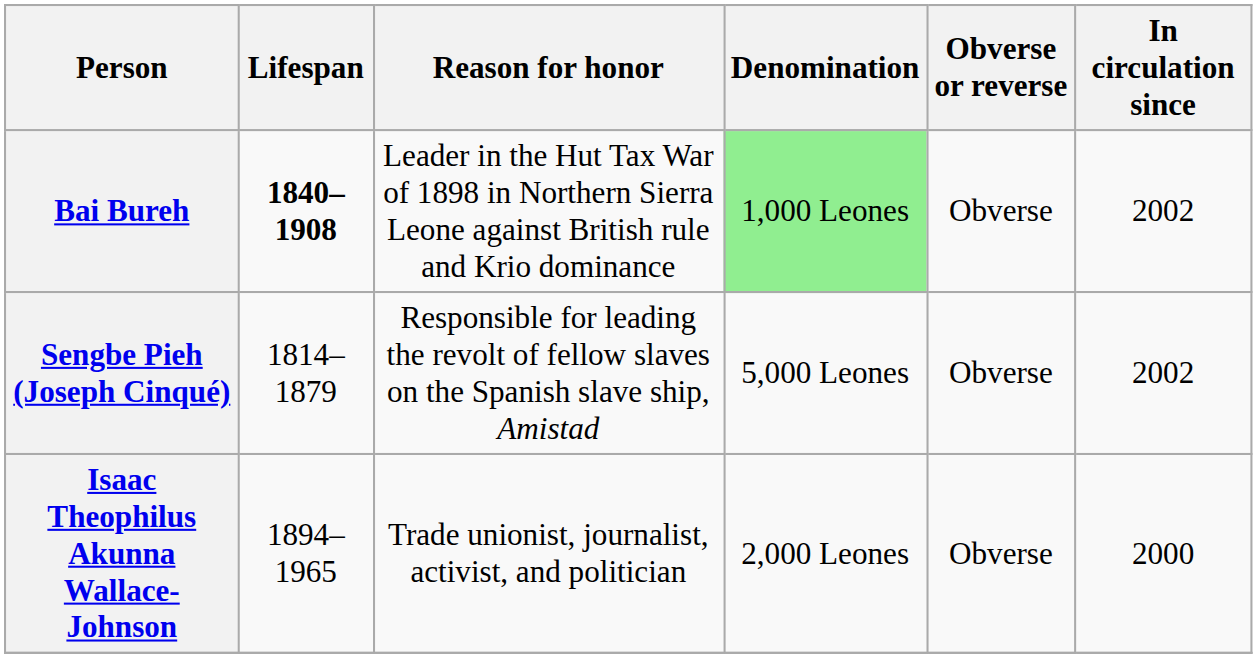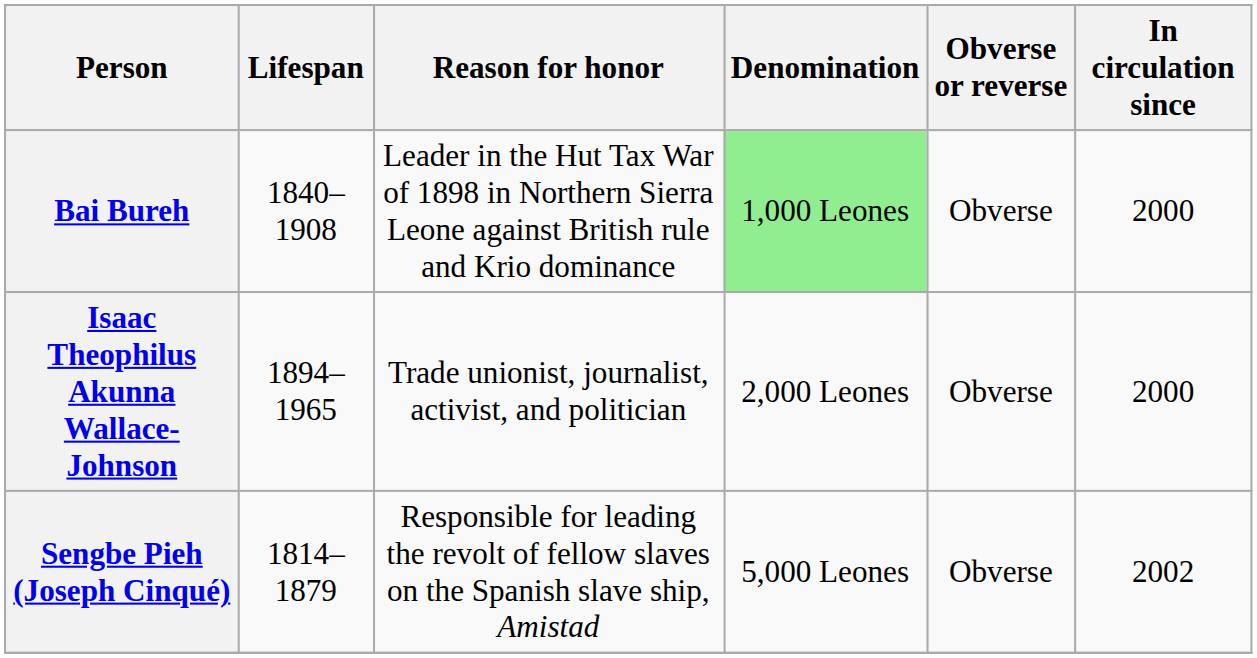 <table class="wikitable" style="font-size: 95%; text-align:center;">
 <tr>
 <th>Person</th>
 <th>Lifespan</th>
 <th>Reason for honor</th>
 <th>Denomination</th>
 <th>Obverse or reverse</th>
 <th>In circulation since</th>
 </tr>
 <tr>
 <th><a href='#'>Bai Bureh</a></th>
-<td><strong>1840–1908</strong></td>
+<td>1840–1908</td>
 <td>Leader in the Hut Tax War of 1898 in Northern Sierra Leone against British rule and Krio dominance</td>
 <td style="background: lightgreen;">1,000 Leones</td>
 <td>Obverse</td>
-<td>2002</td>
+<td>2000</td>
+</tr>
+<tr>
+<th><a href='#'>Isaac Theophilus Akunna Wallace-Johnson</a></th>
+<td>1894–1965</td>
+<td>Trade unionist, journalist, activist, and politician</td>
+<td>2,000 Leones</td>
+<td>Obverse</td>
+<td>2000</td>
 </tr>
 <tr>
 <th><a href='#'>Sengbe Pieh (Joseph Cinqué)</a></th>
 <td>1814–1879</td>
 <td>Responsible for leading the revolt of fellow slaves on the Spanish slave ship, <em>Amistad</em></td>
 <td>5,000 Leones</td>
 <td>Obverse</td>
 <td>2002</td>
 </tr>
 <tr>
-<th><a href='#'>Isaac Theophilus Akunna Wallace-Johnson</a></th>
-<td>1894–1965</td>
-<td>Trade unionist, journalist, activist, and politician</td>
-<td>2,000 Leones</td>
-<td>Obverse</td>
-<td>2000</td>
-</tr>
-<tr>
 </tr>
 </table>
